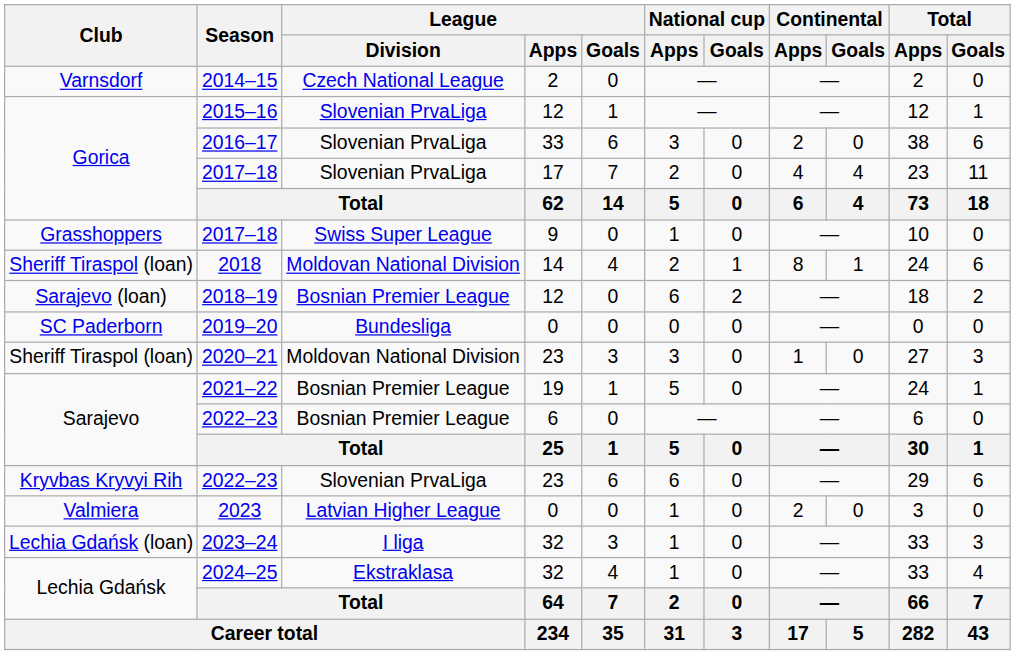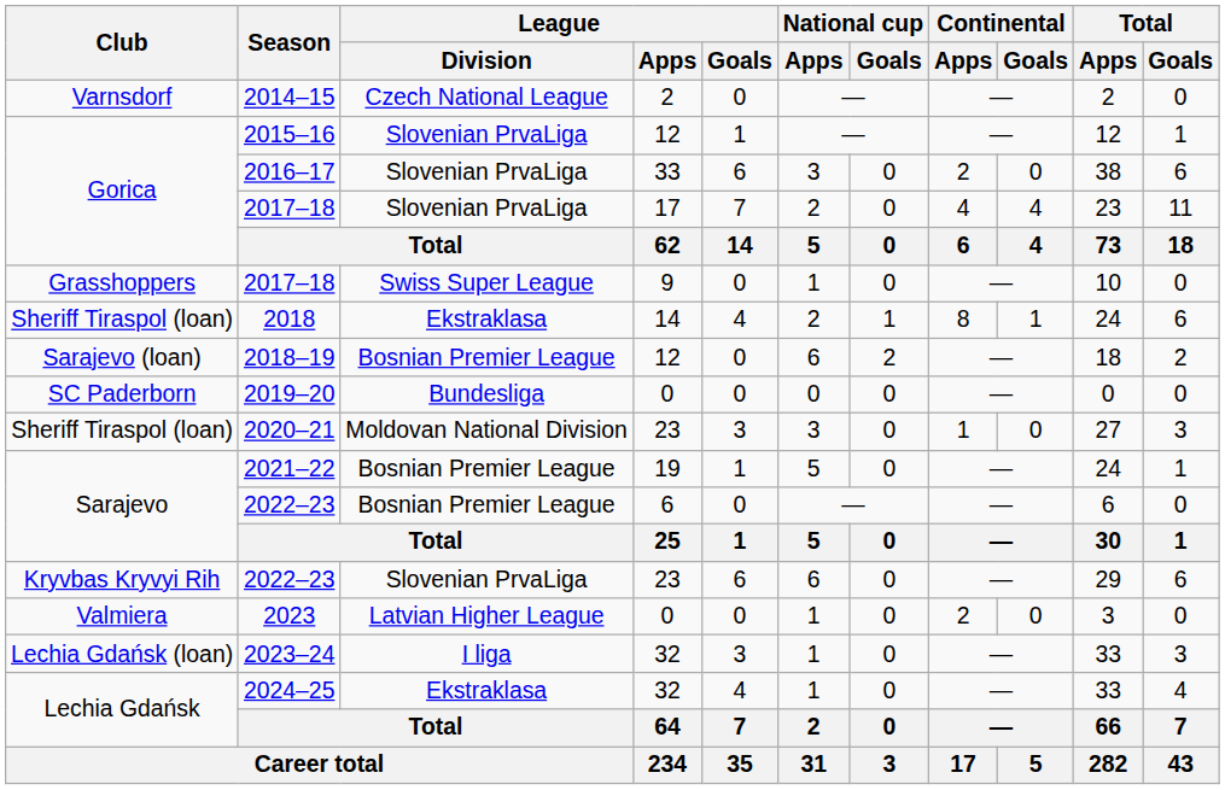 <table class="wikitable" style="text-align:center">
 <tr>
 <th rowspan="2">Club</th>
 <th rowspan="2">Season</th>
 <th colspan="3">League</th>
 <th colspan="2">National cup</th>
 <th colspan="2">Continental</th>
 <th colspan="2">Total</th>
 </tr>
 <tr>
 <th>Division</th>
 <th>Apps</th>
 <th>Goals</th>
 <th>Apps</th>
 <th>Goals</th>
 <th>Apps</th>
 <th>Goals</th>
 <th>Apps</th>
 <th>Goals</th>
 </tr>
 <tr>
 <td><a href='#'>Varnsdorf</a></td>
 <td><a href='#'>2014–15</a></td>
 <td><a href='#'>Czech National League</a></td>
 <td>2</td>
 <td>0</td>
 <td colspan="2">—</td>
 <td colspan="2">—</td>
 <td>2</td>
 <td>0</td>
 </tr>
 <tr>
 <td rowspan="4"><a href='#'>Gorica</a></td>
 <td><a href='#'>2015–16</a></td>
 <td><a href='#'>Slovenian PrvaLiga</a></td>
 <td>12</td>
 <td>1</td>
 <td colspan="2">—</td>
 <td colspan="2">—</td>
 <td>12</td>
 <td>1</td>
 </tr>
 <tr>
 <td><a href='#'>2016–17</a></td>
 <td>Slovenian PrvaLiga</td>
 <td>33</td>
 <td>6</td>
 <td>3</td>
 <td>0</td>
 <td>2</td>
 <td>0</td>
 <td>38</td>
 <td>6</td>
 </tr>
 <tr>
 <td><a href='#'>2017–18</a></td>
 <td>Slovenian PrvaLiga</td>
 <td>17</td>
 <td>7</td>
 <td>2</td>
 <td>0</td>
 <td>4</td>
 <td>4</td>
 <td>23</td>
 <td>11</td>
 </tr>
 <tr>
 <th colspan="2">Total</th>
 <th>62</th>
 <th>14</th>
 <th>5</th>
 <th>0</th>
 <th>6</th>
 <th>4</th>
 <th>73</th>
 <th>18</th>
 </tr>
 <tr>
 <td><a href='#'>Grasshoppers</a></td>
 <td><a href='#'>2017–18</a></td>
 <td><a href='#'>Swiss Super League</a></td>
 <td>9</td>
 <td>0</td>
 <td>1</td>
 <td>0</td>
 <td colspan="2">—</td>
 <td>10</td>
 <td>0</td>
 </tr>
 <tr>
 <td><a href='#'>Sheriff Tiraspol</a> (loan)</td>
 <td><a href='#'>2018</a></td>
-<td><a href='#'>Moldovan National Division</a></td>
+<td><a href='#'>Ekstraklasa</a></td>
 <td>14</td>
 <td>4</td>
 <td>2</td>
 <td>1</td>
 <td>8</td>
 <td>1</td>
 <td>24</td>
 <td>6</td>
 </tr>
 <tr>
 <td><a href='#'>Sarajevo</a> (loan)</td>
 <td><a href='#'>2018–19</a></td>
 <td><a href='#'>Bosnian Premier League</a></td>
 <td>12</td>
 <td>0</td>
 <td>6</td>
 <td>2</td>
 <td colspan="2">—</td>
 <td>18</td>
 <td>2</td>
 </tr>
 <tr>
 <td><a href='#'>SC Paderborn</a></td>
 <td><a href='#'>2019–20</a></td>
 <td><a href='#'>Bundesliga</a></td>
 <td>0</td>
 <td>0</td>
 <td>0</td>
 <td>0</td>
 <td colspan="2">—</td>
 <td>0</td>
 <td>0</td>
 </tr>
 <tr>
 <td>Sheriff Tiraspol (loan)</td>
 <td><a href='#'>2020–21</a></td>
 <td>Moldovan National Division</td>
 <td>23</td>
 <td>3</td>
 <td>3</td>
 <td>0</td>
 <td>1</td>
 <td>0</td>
 <td>27</td>
 <td>3</td>
 </tr>
 <tr>
 <td rowspan="3">Sarajevo</td>
 <td><a href='#'>2021–22</a></td>
 <td>Bosnian Premier League</td>
 <td>19</td>
 <td>1</td>
 <td>5</td>
 <td>0</td>
 <td colspan="2">—</td>
 <td>24</td>
 <td>1</td>
 </tr>
 <tr>
 <td><a href='#'>2022–23</a></td>
 <td>Bosnian Premier League</td>
 <td>6</td>
 <td>0</td>
 <td colspan="2">—</td>
 <td colspan="2">—</td>
 <td>6</td>
 <td>0</td>
 </tr>
 <tr>
 <th colspan="2">Total</th>
 <th>25</th>
 <th>1</th>
 <th>5</th>
 <th>0</th>
 <th colspan="2">—</th>
 <th>30</th>
 <th>1</th>
 </tr>
 <tr>
 <td><a href='#'>Kryvbas Kryvyi Rih</a></td>
 <td><a href='#'>2022–23</a></td>
 <td>Slovenian PrvaLiga</td>
 <td>23</td>
 <td>6</td>
 <td>6</td>
 <td>0</td>
 <td colspan="2">—</td>
 <td>29</td>
 <td>6</td>
 </tr>
 <tr>
 <td><a href='#'>Valmiera</a></td>
 <td><a href='#'>2023</a></td>
 <td><a href='#'>Latvian Higher League</a></td>
 <td>0</td>
 <td>0</td>
 <td>1</td>
 <td>0</td>
 <td>2</td>
 <td>0</td>
 <td>3</td>
 <td>0</td>
 </tr>
 <tr>
 <td><a href='#'>Lechia Gdańsk</a> (loan)</td>
 <td><a href='#'>2023–24</a></td>
 <td><a href='#'>I liga</a></td>
 <td>32</td>
 <td>3</td>
 <td>1</td>
 <td>0</td>
 <td colspan="2">—</td>
 <td>33</td>
 <td>3</td>
 </tr>
 <tr>
 <td rowspan="2">Lechia Gdańsk</td>
 <td><a href='#'>2024–25</a></td>
 <td><a href='#'>Ekstraklasa</a></td>
 <td>32</td>
 <td>4</td>
 <td>1</td>
 <td>0</td>
 <td colspan="2">—</td>
 <td>33</td>
 <td>4</td>
 </tr>
 <tr>
 <th colspan="2">Total</th>
 <th>64</th>
 <th>7</th>
 <th>2</th>
 <th>0</th>
 <th colspan="2">—</th>
 <th>66</th>
 <th>7</th>
 </tr>
 <tr>
 <th colspan="3">Career total</th>
 <th>234</th>
 <th>35</th>
 <th>31</th>
 <th>3</th>
 <th>17</th>
 <th>5</th>
 <th>282</th>
 <th>43</th>
 </tr>
 </table>
